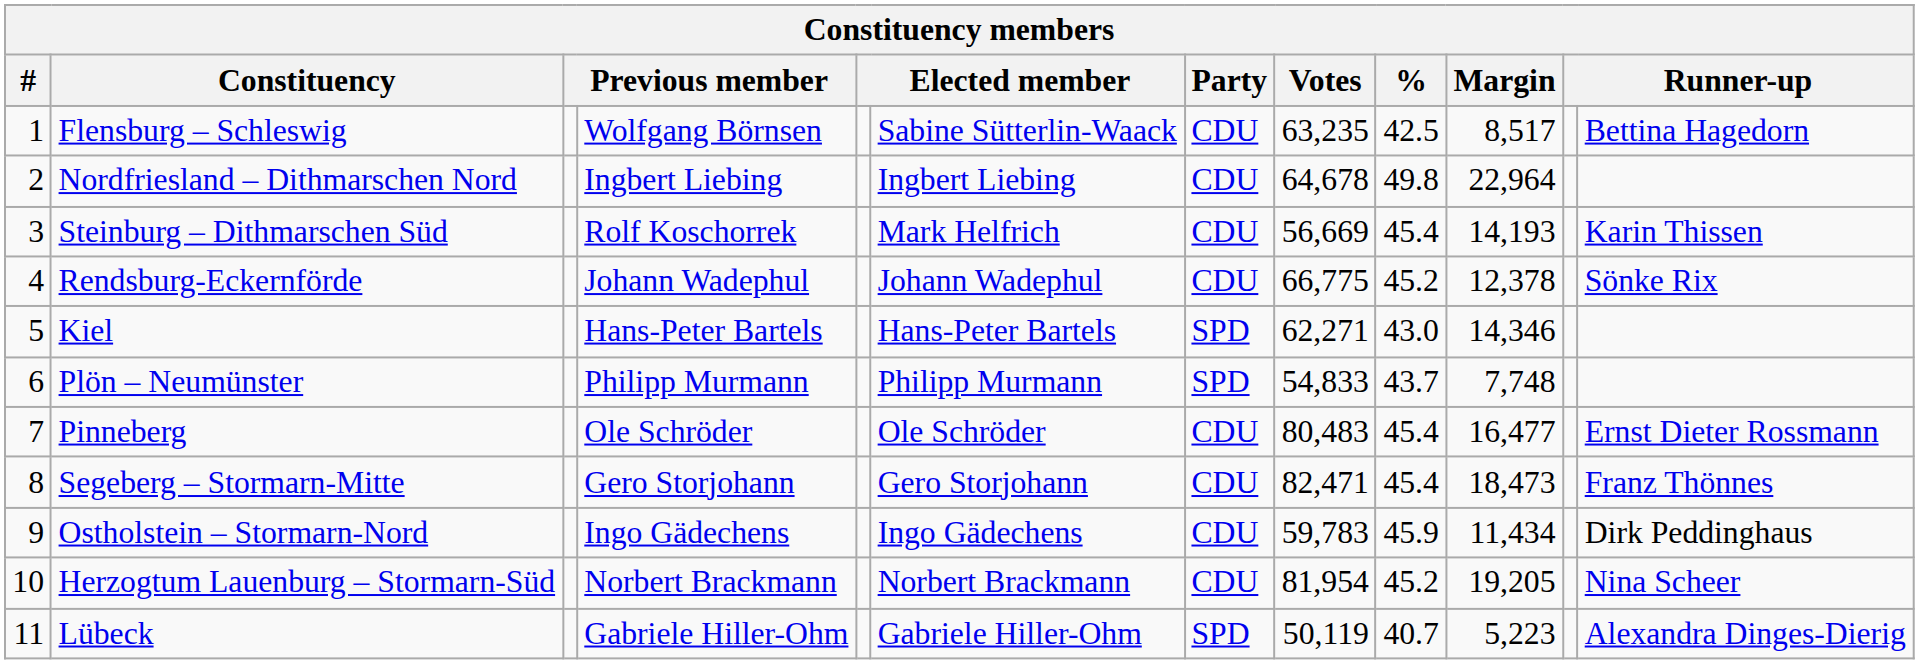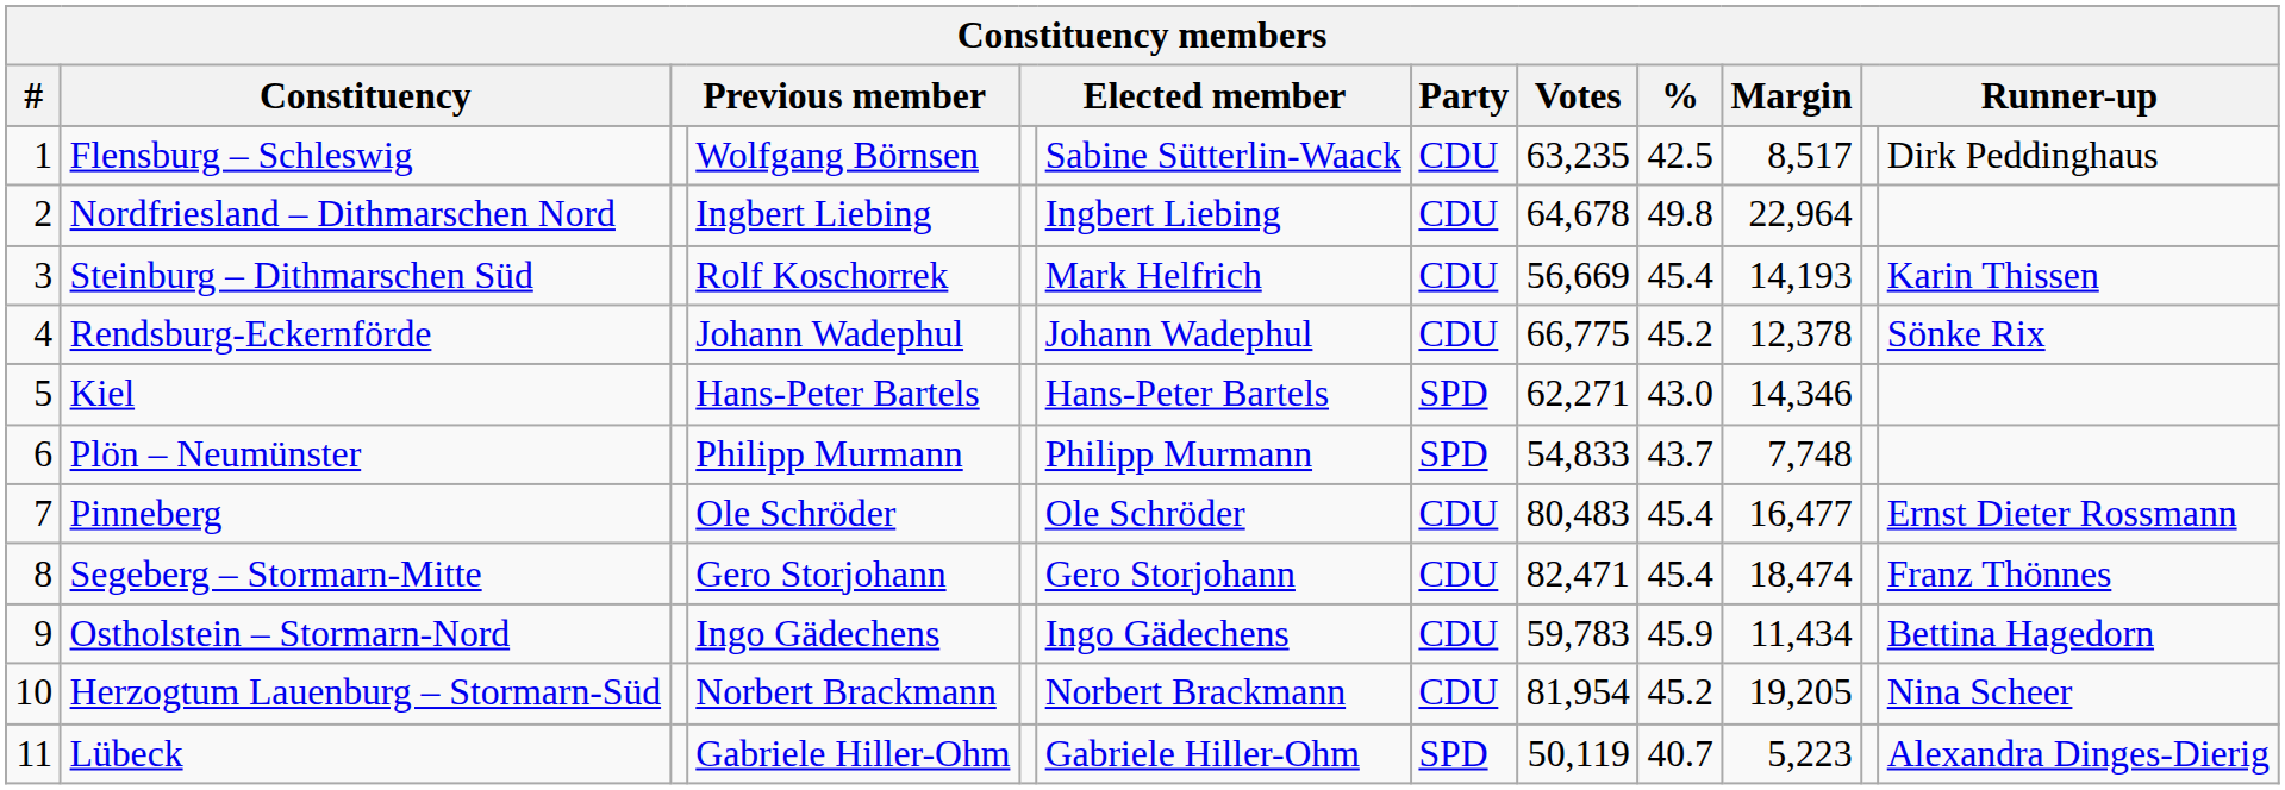 <table class="wikitable sortable" style="text-align:right">
 <tr>
 <th colspan="12">Constituency members</th>
 </tr>
 <tr>
 <th>#</th>
 <th>Constituency</th>
 <th colspan="2">Previous member</th>
 <th colspan="2">Elected member</th>
 <th>Party</th>
 <th>Votes</th>
 <th>%</th>
 <th>Margin</th>
 <th colspan="2">Runner-up</th>
 </tr>
 <tr>
 <td>1</td>
 <td align=left><a href='#'>Flensburg – Schleswig</a></td>
 <td bgcolor=></td>
 <td align=left><a href='#'>Wolfgang Börnsen</a></td>
 <td bgcolor=></td>
 <td align=left><a href='#'>Sabine Sütterlin-Waack</a></td>
 <td align=left><a href='#'>CDU</a></td>
 <td>63,235</td>
 <td>42.5</td>
 <td>8,517</td>
 <td bgcolor=></td>
-<td align=left><a href='#'>Bettina Hagedorn</a></td>
+<td align=left>Dirk Peddinghaus</td>
 </tr>
 <tr>
 <td>2</td>
 <td align=left><a href='#'>Nordfriesland – Dithmarschen Nord</a></td>
 <td bgcolor=></td>
 <td align=left><a href='#'>Ingbert Liebing</a></td>
 <td bgcolor=></td>
 <td align=left><a href='#'>Ingbert Liebing</a></td>
 <td align=left><a href='#'>CDU</a></td>
 <td>64,678</td>
 <td>49.8</td>
 <td>22,964</td>
 <td bgcolor=></td>
 <td align=left></td>
 </tr>
 <tr>
 <td>3</td>
 <td align=left><a href='#'>Steinburg – Dithmarschen Süd</a></td>
 <td bgcolor=></td>
 <td align=left><a href='#'>Rolf Koschorrek</a></td>
 <td bgcolor=></td>
 <td align=left><a href='#'>Mark Helfrich</a></td>
 <td align=left><a href='#'>CDU</a></td>
 <td>56,669</td>
 <td>45.4</td>
 <td>14,193</td>
 <td bgcolor=></td>
 <td align=left><a href='#'>Karin Thissen</a></td>
 </tr>
 <tr>
 <td>4</td>
 <td align=left><a href='#'>Rendsburg-Eckernförde</a></td>
 <td bgcolor=></td>
 <td align=left><a href='#'>Johann Wadephul</a></td>
 <td bgcolor=></td>
 <td align=left><a href='#'>Johann Wadephul</a></td>
 <td align=left><a href='#'>CDU</a></td>
 <td>66,775</td>
 <td>45.2</td>
 <td>12,378</td>
 <td bgcolor=></td>
 <td align=left><a href='#'>Sönke Rix</a></td>
 </tr>
 <tr>
 <td>5</td>
 <td align=left><a href='#'>Kiel</a></td>
 <td bgcolor=></td>
 <td align=left><a href='#'>Hans-Peter Bartels</a></td>
 <td bgcolor=></td>
 <td align=left><a href='#'>Hans-Peter Bartels</a></td>
 <td align=left><a href='#'>SPD</a></td>
 <td>62,271</td>
 <td>43.0</td>
 <td>14,346</td>
 <td bgcolor=></td>
 <td align=left></td>
 </tr>
 <tr>
 <td>6</td>
 <td align=left><a href='#'>Plön – Neumünster</a></td>
 <td bgcolor=></td>
 <td align=left><a href='#'>Philipp Murmann</a></td>
 <td bgcolor=></td>
 <td align=left><a href='#'>Philipp Murmann</a></td>
 <td align=left><a href='#'>SPD</a></td>
 <td>54,833</td>
 <td>43.7</td>
 <td>7,748</td>
 <td bgcolor=></td>
 <td align=left></td>
 </tr>
 <tr>
 <td>7</td>
 <td align=left><a href='#'>Pinneberg</a></td>
 <td bgcolor=></td>
 <td align=left><a href='#'>Ole Schröder</a></td>
 <td bgcolor=></td>
 <td align=left><a href='#'>Ole Schröder</a></td>
 <td align=left><a href='#'>CDU</a></td>
 <td>80,483</td>
 <td>45.4</td>
 <td>16,477</td>
 <td bgcolor=></td>
 <td align=left><a href='#'>Ernst Dieter Rossmann</a></td>
 </tr>
 <tr>
 <td>8</td>
 <td align=left><a href='#'>Segeberg – Stormarn-Mitte</a></td>
 <td bgcolor=></td>
 <td align=left><a href='#'>Gero Storjohann</a></td>
 <td bgcolor=></td>
 <td align=left><a href='#'>Gero Storjohann</a></td>
 <td align=left><a href='#'>CDU</a></td>
 <td>82,471</td>
 <td>45.4</td>
-<td>18,473</td>
+<td>18,474</td>
 <td bgcolor=></td>
 <td align=left><a href='#'>Franz Thönnes</a></td>
 </tr>
 <tr>
 <td>9</td>
 <td align=left><a href='#'>Ostholstein – Stormarn-Nord</a></td>
 <td bgcolor=></td>
 <td align=left><a href='#'>Ingo Gädechens</a></td>
 <td bgcolor=></td>
 <td align=left><a href='#'>Ingo Gädechens</a></td>
 <td align=left><a href='#'>CDU</a></td>
 <td>59,783</td>
 <td>45.9</td>
 <td>11,434</td>
 <td bgcolor=></td>
-<td align=left>Dirk Peddinghaus</td>
+<td align=left><a href='#'>Bettina Hagedorn</a></td>
 </tr>
 <tr>
 <td>10</td>
 <td align=left><a href='#'>Herzogtum Lauenburg – Stormarn-Süd</a></td>
 <td bgcolor=></td>
 <td align=left><a href='#'>Norbert Brackmann</a></td>
 <td bgcolor=></td>
 <td align=left><a href='#'>Norbert Brackmann</a></td>
 <td align=left><a href='#'>CDU</a></td>
 <td>81,954</td>
 <td>45.2</td>
 <td>19,205</td>
 <td bgcolor=></td>
 <td align=left><a href='#'>Nina Scheer</a></td>
 </tr>
 <tr>
 <td>11</td>
 <td align=left><a href='#'>Lübeck</a></td>
 <td bgcolor=></td>
 <td align=left><a href='#'>Gabriele Hiller-Ohm</a></td>
 <td bgcolor=></td>
 <td align=left><a href='#'>Gabriele Hiller-Ohm</a></td>
 <td align=left><a href='#'>SPD</a></td>
 <td>50,119</td>
 <td>40.7</td>
 <td>5,223</td>
 <td bgcolor=></td>
 <td align=left><a href='#'>Alexandra Dinges-Dierig</a></td>
 </tr>
 </table>
